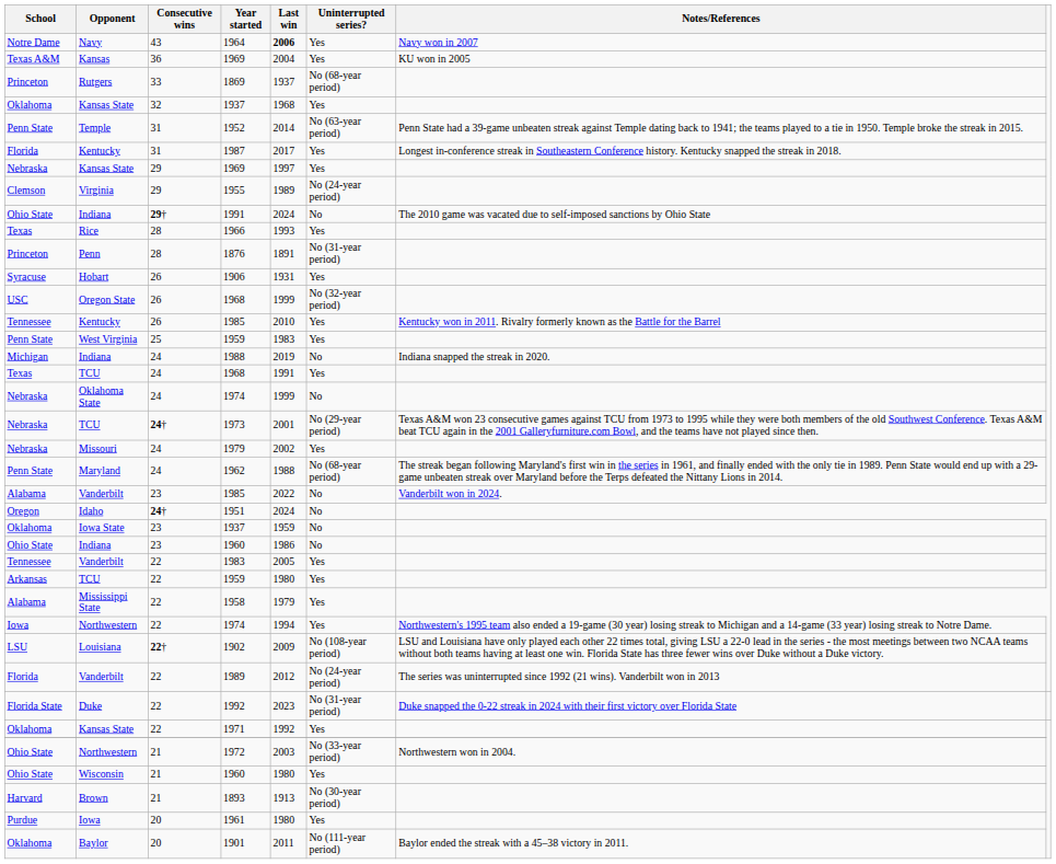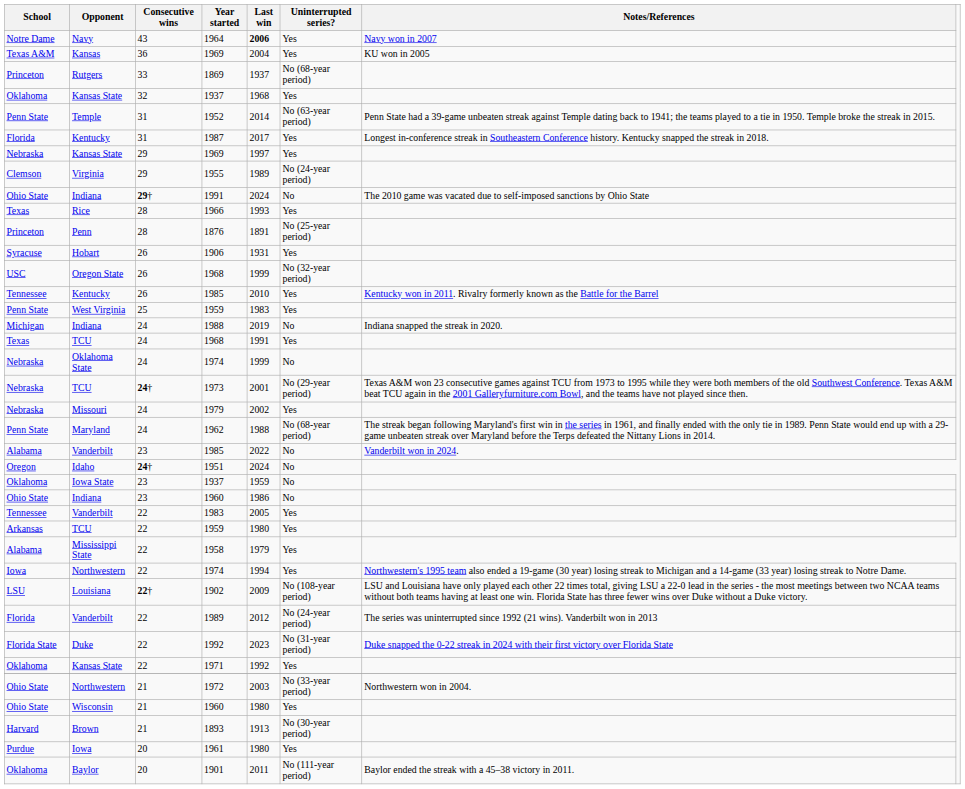 <table class="wikitable sortable">
 <tr>
 <th style="width: 100px;">School</th>
 <th style="width: 100px;">Opponent</th>
 <th>Consecutive wins</th>
 <th>Year started</th>
 <th>Last win</th>
 <th>Uninterrupted series?</th>
 <th>Notes/References</th>
 </tr>
 <tr>
 <td><a href='#'>Notre Dame</a></td>
 <td><a href='#'>Navy</a></td>
 <td>43</td>
 <td>1964</td>
 <td><strong>2006</strong></td>
 <td>Yes</td>
 <td><a href='#'>Navy won in 2007</a></td>
 </tr>
 <tr>
 <td><a href='#'>Texas A&M</a></td>
 <td><a href='#'>Kansas</a></td>
 <td>36</td>
 <td>1969</td>
 <td>2004</td>
 <td>Yes</td>
 <td>KU won in 2005</td>
 </tr>
 <tr>
 <td><a href='#'>Princeton</a></td>
 <td><a href='#'>Rutgers</a></td>
 <td>33</td>
 <td>1869</td>
 <td>1937</td>
 <td>No (68-year period)</td>
 <td></td>
 </tr>
 <tr>
 <td><a href='#'>Oklahoma</a></td>
 <td><a href='#'>Kansas State</a></td>
 <td>32</td>
 <td>1937</td>
 <td>1968</td>
 <td>Yes</td>
 <td></td>
 </tr>
 <tr>
 <td><a href='#'>Penn State</a></td>
 <td><a href='#'>Temple</a></td>
 <td>31</td>
 <td>1952</td>
 <td>2014</td>
 <td>No (63-year period)</td>
 <td>Penn State had a 39-game unbeaten streak against Temple dating back to 1941; the teams played to a tie in 1950. Temple broke the streak in 2015.</td>
 </tr>
 <tr>
 <td><a href='#'>Florida</a></td>
 <td><a href='#'>Kentucky</a></td>
 <td>31</td>
 <td>1987</td>
 <td>2017</td>
 <td>Yes</td>
 <td>Longest in-conference streak in <a href='#'>Southeastern Conference</a> history. Kentucky snapped the streak in 2018.</td>
 </tr>
 <tr>
 <td><a href='#'>Nebraska</a></td>
 <td><a href='#'>Kansas State</a></td>
 <td>29</td>
 <td>1969</td>
 <td>1997</td>
 <td>Yes</td>
 <td></td>
 </tr>
 <tr>
 <td><a href='#'>Clemson</a></td>
 <td><a href='#'>Virginia</a></td>
 <td>29</td>
 <td>1955</td>
 <td>1989</td>
 <td>No (24-year period)</td>
 <td></td>
 </tr>
 <tr>
 <td><a href='#'>Ohio State</a></td>
 <td><a href='#'>Indiana</a></td>
 <td><strong>29</strong>†</td>
 <td>1991</td>
 <td>2024</td>
 <td>No</td>
 <td> The 2010 game was vacated due to self-imposed sanctions by Ohio State </td>
 </tr>
 <tr>
 <td><a href='#'>Texas</a></td>
 <td><a href='#'>Rice</a></td>
 <td>28</td>
 <td>1966</td>
 <td>1993</td>
 <td>Yes</td>
 <td></td>
 </tr>
 <tr>
 <td><a href='#'>Princeton</a></td>
 <td><a href='#'>Penn</a></td>
 <td>28</td>
 <td>1876</td>
 <td>1891</td>
-<td>No (31-year period)</td>
+<td>No (25-year period)</td>
 <td></td>
 </tr>
 <tr>
 <td><a href='#'>Syracuse</a></td>
 <td><a href='#'>Hobart</a></td>
 <td>26</td>
 <td>1906</td>
 <td>1931</td>
 <td>Yes</td>
 <td></td>
 </tr>
 <tr>
 <td><a href='#'>USC</a></td>
 <td><a href='#'>Oregon State</a></td>
 <td>26</td>
 <td>1968</td>
 <td>1999</td>
 <td>No (32-year period)</td>
 <td></td>
 </tr>
 <tr>
 <td><a href='#'>Tennessee</a></td>
 <td><a href='#'>Kentucky</a></td>
 <td>26</td>
 <td>1985</td>
 <td>2010</td>
 <td>Yes</td>
 <td><a href='#'>Kentucky won in 2011</a>.  Rivalry formerly known as the <a href='#'>Battle for the Barrel</a></td>
 </tr>
 <tr>
 <td><a href='#'>Penn State</a></td>
 <td><a href='#'>West Virginia</a></td>
 <td>25</td>
 <td>1959</td>
 <td>1983</td>
 <td>Yes</td>
 <td></td>
 </tr>
 <tr>
 <td><a href='#'>Michigan</a></td>
 <td><a href='#'>Indiana</a></td>
 <td>24</td>
 <td>1988</td>
 <td>2019</td>
 <td>No</td>
 <td> Indiana snapped the streak in 2020.</td>
 </tr>
 <tr>
 <td><a href='#'>Texas</a></td>
 <td><a href='#'>TCU</a></td>
 <td>24</td>
 <td>1968</td>
 <td>1991</td>
 <td>Yes</td>
 <td></td>
 </tr>
 <tr>
 <td><a href='#'>Nebraska</a></td>
 <td><a href='#'>Oklahoma State</a></td>
 <td>24</td>
 <td>1974</td>
 <td>1999</td>
 <td>No</td>
 <td></td>
 </tr>
 <tr>
 <td><a href='#'>Nebraska</a></td>
 <td><a href='#'>TCU</a></td>
 <td><strong>24</strong>†</td>
 <td>1973</td>
 <td>2001</td>
 <td>No (29-year period)</td>
 <td>Texas A&M won 23 consecutive games against TCU from 1973 to 1995 while they were both members of the old <a href='#'>Southwest Conference</a>. Texas A&M beat TCU again in the <a href='#'>2001 Galleryfurniture.com Bowl</a>, and the teams have not played since then.</td>
 </tr>
 <tr>
 <td><a href='#'>Nebraska</a></td>
 <td><a href='#'>Missouri</a></td>
 <td>24</td>
 <td>1979</td>
 <td>2002</td>
 <td>Yes</td>
 <td></td>
 </tr>
 <tr>
 <td><a href='#'>Penn State</a></td>
 <td><a href='#'>Maryland</a></td>
 <td>24</td>
 <td>1962</td>
 <td>1988</td>
 <td>No (68-year period)</td>
 <td>The streak began following Maryland's first win in <a href='#'>the series</a> in 1961, and finally ended with the only tie in 1989. Penn State would end up with a 29-game unbeaten streak over Maryland before the Terps defeated the Nittany Lions in 2014.</td>
 </tr>
 <tr>
 <td><a href='#'>Alabama</a></td>
 <td><a href='#'>Vanderbilt</a></td>
 <td>23</td>
 <td>1985</td>
 <td>2022</td>
 <td>No</td>
 <td> <a href='#'>Vanderbilt won in 2024</a>.</td>
 </tr>
 <tr>
 <td><a href='#'>Oregon</a></td>
 <td><a href='#'>Idaho</a></td>
 <td><strong>24</strong>†</td>
 <td>1951</td>
 <td>2024</td>
 <td>No</td>
 </tr>
 <tr>
 <td><a href='#'>Oklahoma</a></td>
 <td><a href='#'>Iowa State</a></td>
 <td>23</td>
 <td>1937</td>
 <td>1959</td>
 <td>No</td>
 <td></td>
 </tr>
 <tr>
 <td><a href='#'>Ohio State</a></td>
 <td><a href='#'>Indiana</a></td>
 <td>23</td>
 <td>1960</td>
 <td>1986</td>
 <td>No</td>
 <td></td>
 </tr>
 <tr>
 <td><a href='#'>Tennessee</a></td>
 <td><a href='#'>Vanderbilt</a></td>
 <td>22</td>
 <td>1983</td>
 <td>2005</td>
 <td>Yes</td>
 <td></td>
 </tr>
 <tr>
 <td><a href='#'>Arkansas</a></td>
 <td><a href='#'>TCU</a></td>
 <td>22</td>
 <td>1959</td>
 <td>1980</td>
 <td>Yes</td>
 <td></td>
 </tr>
 <tr>
 <td><a href='#'>Alabama</a></td>
 <td><a href='#'>Mississippi State</a></td>
 <td>22</td>
 <td>1958</td>
 <td>1979</td>
 <td>Yes</td>
 </tr>
 <tr>
 <td><a href='#'>Iowa</a></td>
 <td><a href='#'>Northwestern</a></td>
 <td>22</td>
 <td>1974</td>
 <td>1994</td>
 <td>Yes</td>
 <td> <a href='#'>Northwestern's 1995 team</a> also ended a 19-game (30 year) losing streak to Michigan and a 14-game (33 year) losing streak to Notre Dame.</td>
 </tr>
 <tr>
 <td><a href='#'>LSU</a></td>
 <td><a href='#'>Louisiana</a></td>
 <td><strong>22</strong>†</td>
 <td>1902</td>
 <td>2009</td>
 <td>No (108-year period)</td>
 <td> LSU and Louisiana have only played each other 22 times total, giving LSU a 22-0 lead in the series - the most meetings between two NCAA teams without both teams having at least one win. Florida State has three fewer wins over Duke without a Duke victory.</td>
 </tr>
 <tr>
 <td><a href='#'>Florida</a></td>
 <td><a href='#'>Vanderbilt</a></td>
 <td>22</td>
 <td>1989</td>
 <td>2012</td>
 <td>No (24-year period)</td>
 <td>The series was uninterrupted since 1992 (21 wins). Vanderbilt won in 2013 </td>
 </tr>
 <tr>
 <td><a href='#'>Florida State</a></td>
 <td><a href='#'>Duke</a></td>
 <td>22</td>
 <td>1992</td>
 <td>2023</td>
 <td>No (31-year period)</td>
 <td> <a href='#'>Duke snapped the 0-22 streak in 2024 with their first victory over Florida State</a></td>
 <td></td>
 </tr>
 <tr>
 <td><a href='#'>Oklahoma</a></td>
 <td><a href='#'>Kansas State</a></td>
 <td>22</td>
 <td>1971</td>
 <td>1992</td>
 <td>Yes</td>
 <td></td>
 </tr>
 <tr>
 </tr>
 <tr>
 <td><a href='#'>Ohio State</a></td>
 <td><a href='#'>Northwestern</a></td>
 <td>21</td>
 <td>1972</td>
 <td>2003</td>
 <td>No (33-year period)</td>
 <td>Northwestern won in 2004.</td>
 </tr>
 <tr>
 <td><a href='#'>Ohio State</a></td>
 <td><a href='#'>Wisconsin</a></td>
 <td>21</td>
 <td>1960</td>
 <td>1980</td>
 <td>Yes</td>
 <td></td>
 </tr>
 <tr>
 <td><a href='#'>Harvard</a></td>
 <td><a href='#'>Brown</a></td>
 <td>21</td>
 <td>1893</td>
 <td>1913</td>
 <td>No (30-year period)</td>
 <td></td>
 </tr>
 <tr>
 <td><a href='#'>Purdue</a></td>
 <td><a href='#'>Iowa</a></td>
 <td>20</td>
 <td>1961</td>
 <td>1980</td>
 <td>Yes</td>
 <td></td>
 </tr>
 <tr>
 <td><a href='#'>Oklahoma</a></td>
 <td><a href='#'>Baylor</a></td>
 <td>20</td>
 <td>1901</td>
 <td>2011</td>
 <td>No (111-year period)</td>
 <td>Baylor ended the streak with a 45–38 victory in 2011.</td>
 </tr>
 </table>
